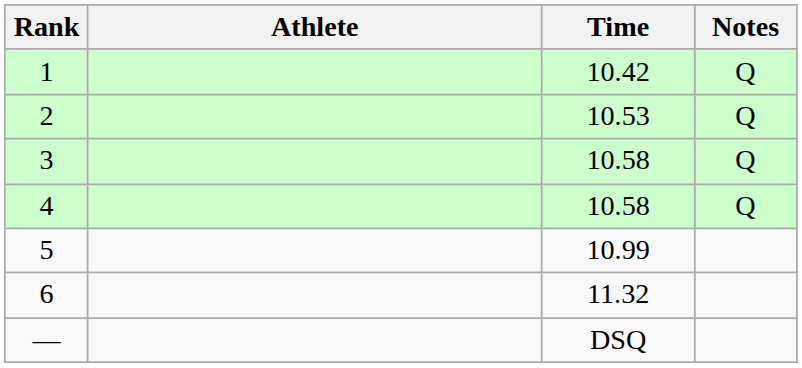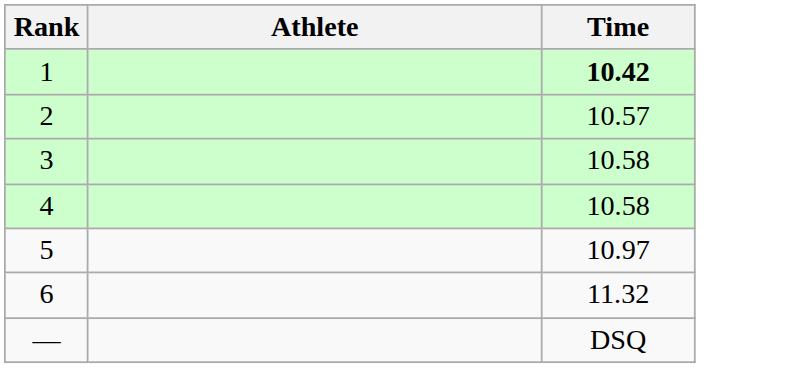 <table class="wikitable" style="text-align:center">
 <tr>
 <th width=40>Rank</th>
 <th width=250>Athlete</th>
 <th width=80>Time</th>
-<th width=50>Notes</th>
 </tr>
 <tr bgcolor="ccffcc">
 <td>1</td>
 <td align=left></td>
-<td>10.42</td>
-<td>Q</td>
+<td><strong>10.42</strong></td>
 </tr>
 <tr bgcolor="ccffcc">
 <td>2</td>
 <td align=left></td>
-<td>10.53</td>
-<td>Q</td>
+<td>10.57</td>
 </tr>
 <tr bgcolor="ccffcc">
 <td>3</td>
 <td align=left></td>
 <td>10.58</td>
-<td>Q</td>
 </tr>
 <tr bgcolor="ccffcc">
 <td>4</td>
 <td align=left></td>
 <td>10.58</td>
-<td>Q</td>
 </tr>
 <tr>
 <td>5</td>
 <td align=left></td>
-<td>10.99</td>
-<td></td>
+<td>10.97</td>
 </tr>
 <tr>
 <td>6</td>
 <td align=left></td>
 <td>11.32</td>
-<td></td>
 </tr>
 <tr>
 <td>—</td>
 <td align=left></td>
 <td>DSQ</td>
-<td></td>
 </tr>
 </table>
